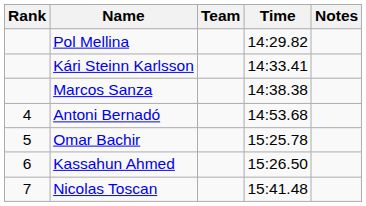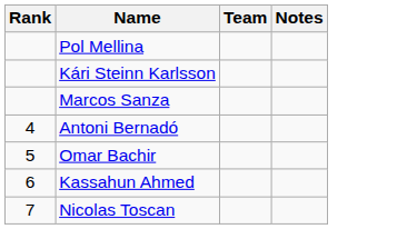 <table class="wikitable sortable" style="text-align:center">
 <tr>
 <th>Rank</th>
 <th>Name</th>
 <th>Team</th>
-<th>Time</th>
 <th>Notes</th>
 </tr>
 <tr>
 <td></td>
 <td align="left"><a href='#'>Pol Mellina</a></td>
 <td align=left></td>
-<td>14:29.82</td>
 <td></td>
 </tr>
 <tr>
 <td></td>
 <td align="left"><a href='#'>Kári Steinn Karlsson</a></td>
 <td align=left></td>
-<td>14:33.41</td>
 <td></td>
 </tr>
 <tr>
 <td></td>
 <td align="left"><a href='#'>Marcos Sanza</a></td>
 <td align=left></td>
-<td>14:38.38</td>
 <td></td>
 </tr>
 <tr>
 <td>4</td>
 <td align="left"><a href='#'>Antoni Bernadó</a></td>
 <td align=left></td>
-<td>14:53.68</td>
 <td></td>
 </tr>
 <tr>
 <td>5</td>
 <td align="left"><a href='#'>Omar Bachir</a></td>
 <td align=left></td>
-<td>15:25.78</td>
 <td></td>
 </tr>
 <tr>
 <td>6</td>
 <td align="left"><a href='#'>Kassahun Ahmed</a></td>
 <td align=left></td>
-<td>15:26.50</td>
 <td></td>
 </tr>
 <tr>
 <td>7</td>
 <td align="left"><a href='#'>Nicolas Toscan</a></td>
 <td align=left></td>
-<td>15:41.48</td>
 <td></td>
 </tr>
 </table>
